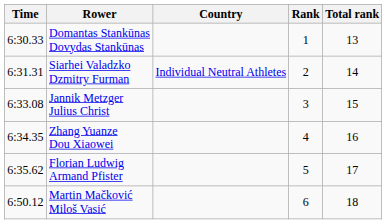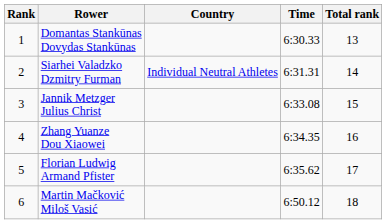 <table class="wikitable" style="text-align:center">
 <tr>
-<th>Time</th>
+<th>Rank</th>
 <th>Rower</th>
 <th>Country</th>
-<th>Rank</th>
+<th>Time</th>
 <th>Total rank</th>
 </tr>
 <tr>
-<td>6:30.33</td>
+<td>1</td>
 <td align="left"><a href='#'>Domantas Stankūnas</a><br><a href='#'>Dovydas Stankūnas</a></td>
 <td align="left"></td>
-<td>1</td>
+<td>6:30.33</td>
 <td>13</td>
 </tr>
 <tr>
-<td>6:31.31</td>
+<td>2</td>
 <td align="left"><a href='#'>Siarhei Valadzko</a><br><a href='#'>Dzmitry Furman</a></td>
 <td align="left"><a href='#'>Individual Neutral Athletes</a></td>
-<td>2</td>
+<td>6:31.31</td>
 <td>14</td>
 </tr>
 <tr>
-<td>6:33.08</td>
+<td>3</td>
 <td align="left"><a href='#'>Jannik Metzger</a><br><a href='#'>Julius Christ</a></td>
 <td align="left"></td>
-<td>3</td>
+<td>6:33.08</td>
 <td>15</td>
 </tr>
 <tr>
-<td>6:34.35</td>
+<td>4</td>
 <td align="left"><a href='#'>Zhang Yuanze</a><br><a href='#'>Dou Xiaowei</a></td>
 <td align="left"></td>
-<td>4</td>
+<td>6:34.35</td>
 <td>16</td>
 </tr>
 <tr>
-<td>6:35.62</td>
+<td>5</td>
 <td align="left"><a href='#'>Florian Ludwig</a><br><a href='#'>Armand Pfister</a></td>
 <td align="left"></td>
-<td>5</td>
+<td>6:35.62</td>
 <td>17</td>
 </tr>
 <tr>
-<td>6:50.12</td>
+<td>6</td>
 <td align="left"><a href='#'>Martin Mačković</a><br><a href='#'>Miloš Vasić</a></td>
 <td align="left"></td>
-<td>6</td>
+<td>6:50.12</td>
 <td>18</td>
 </tr>
 </table>
